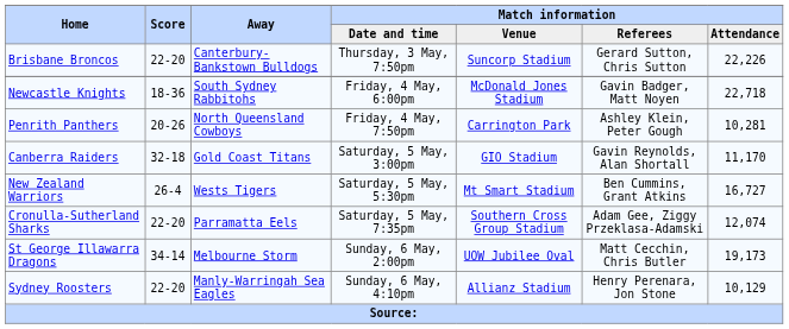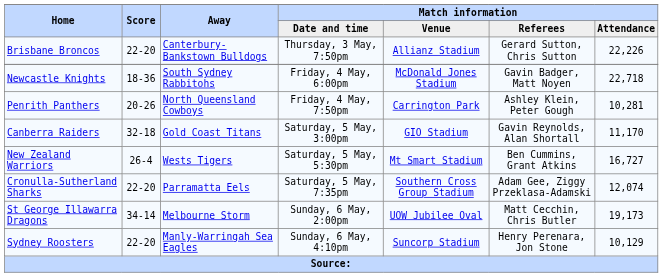 <table border="1" cellpadding="3" cellspacing="0" style="border-collapse:collapse; text-align:center; width:100%;">
 <tr style="background:#c1d8ff;">
 </tr>
 <tr style="background:#c1d8ff;">
 <th rowspan="2" style="width:19%;">Home</th>
 <th rowspan="2" style="width:6%;">Score</th>
 <th rowspan="2" style="width:19%;">Away</th>
 <th colspan=6>Match information</th>
 </tr>
 <tr style="background:#efefef;">
 <th width=17%>Date and time</th>
 <th width=17%>Venue</th>
 <th width=17%>Referees</th>
 <th width=5%>Attendance</th>
 </tr>
 <tr style="text-align:center; background:#f5faff;">
 <td align="left"> <a href='#'>Brisbane Broncos</a></td>
 <td>22-20</td>
 <td align="left"> <a href='#'>Canterbury-Bankstown Bulldogs</a></td>
 <td>Thursday, 3 May, 7:50pm</td>
-<td><a href='#'>Suncorp Stadium</a></td>
+<td><a href='#'>Allianz Stadium</a></td>
 <td>Gerard Sutton, Chris Sutton</td>
 <td>22,226</td>
 </tr>
 <tr style="background:#c1d8ff;">
 </tr>
 <tr style="text-align:center; background:#f5faff;">
 <td align="left"> <a href='#'>Newcastle Knights</a></td>
 <td>18-36</td>
 <td align="left"> <a href='#'>South Sydney Rabbitohs</a></td>
 <td>Friday, 4 May, 6:00pm</td>
 <td><a href='#'>McDonald Jones Stadium</a></td>
 <td>Gavin Badger, Matt Noyen</td>
 <td>22,718</td>
 </tr>
 <tr style="text-align:center; background:#f5faff;">
 <td align="left"> <a href='#'>Penrith Panthers</a></td>
 <td>20-26</td>
 <td align="left"> <a href='#'>North Queensland Cowboys</a></td>
 <td>Friday, 4 May, 7:50pm</td>
 <td><a href='#'>Carrington Park</a></td>
 <td>Ashley Klein, Peter Gough</td>
 <td>10,281</td>
 </tr>
 <tr style="text-align:center; background:#f5faff;">
 <td align="left"> <a href='#'>Canberra Raiders</a></td>
 <td>32-18</td>
 <td align="left"> <a href='#'>Gold Coast Titans</a></td>
 <td>Saturday, 5 May, 3:00pm</td>
 <td><a href='#'>GIO Stadium</a></td>
 <td>Gavin Reynolds, Alan Shortall</td>
 <td>11,170</td>
 </tr>
 <tr style="text-align:center; background:#f5faff;">
 <td align="left"> <a href='#'>New Zealand Warriors</a></td>
 <td>26-4</td>
 <td align="left"> <a href='#'>Wests Tigers</a></td>
 <td>Saturday, 5 May, 5:30pm</td>
 <td><a href='#'>Mt Smart Stadium</a></td>
 <td>Ben Cummins, Grant Atkins</td>
 <td>16,727</td>
 </tr>
 <tr style="text-align:center; background:#f5faff;">
 <td align="left"> <a href='#'>Cronulla-Sutherland Sharks</a></td>
 <td>22-20</td>
 <td align="left"> <a href='#'>Parramatta Eels</a></td>
 <td>Saturday, 5 May, 7:35pm</td>
 <td><a href='#'>Southern Cross Group Stadium</a></td>
 <td>Adam Gee, Ziggy Przeklasa-Adamski</td>
 <td>12,074</td>
 </tr>
 <tr style="text-align:center; background:#f5faff;">
 <td align="left"> <a href='#'>St George Illawarra Dragons</a></td>
 <td>34-14</td>
 <td align="left"> <a href='#'>Melbourne Storm</a></td>
 <td>Sunday, 6 May, 2:00pm</td>
 <td><a href='#'>UOW Jubilee Oval</a></td>
 <td>Matt Cecchin, Chris Butler</td>
 <td>19,173</td>
 </tr>
 <tr style="text-align:center; background:#f5faff;">
 <td align="left"> <a href='#'>Sydney Roosters</a></td>
 <td>22-20</td>
 <td align="left"> <a href='#'>Manly-Warringah Sea Eagles</a></td>
 <td>Sunday, 6 May, 4:10pm</td>
-<td><a href='#'>Allianz Stadium</a></td>
+<td><a href='#'>Suncorp Stadium</a></td>
 <td>Henry Perenara, Jon Stone</td>
 <td>10,129</td>
 </tr>
 <tr style="background:#c1d8ff;">
 <th colspan=7>Source:</th>
 </tr>
 </table>
